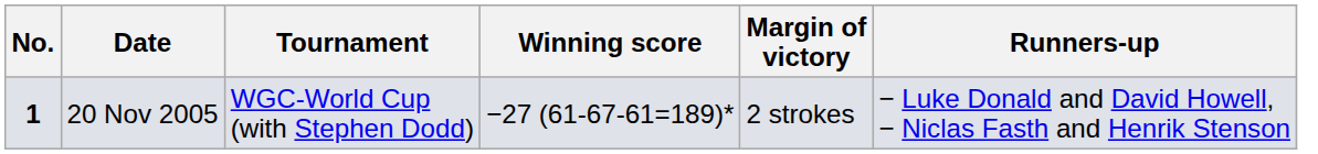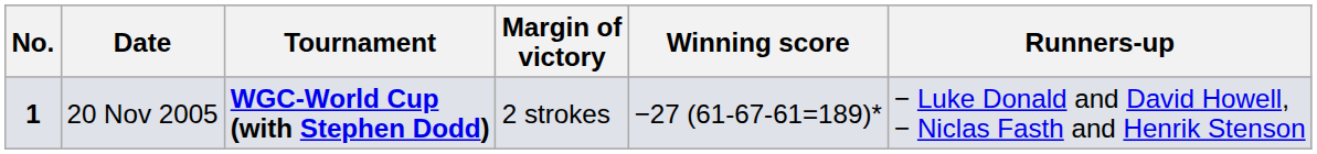 <table class="wikitable" style="font-size:95%;">
 <tr>
 <th>No.</th>
 <th>Date</th>
 <th>Tournament</th>
+<th>Margin of<br>victory</th>
 <th>Winning score</th>
-<th>Margin of<br>victory</th>
 <th>Runners-up</th>
 </tr>
 <tr style="background:#dfe2e9;">
 <td align=center><strong>1</strong></td>
 <td align=right>20 Nov 2005</td>
-<td><a href='#'>WGC-World Cup</a><br>(with  <a href='#'>Stephen Dodd</a>)</td>
+<td><strong><a href='#'>WGC-World Cup</a><br>(with  <a href='#'>Stephen Dodd</a>)</strong></td>
+<td>2 strokes</td>
 <td>−27 (61-67-61=189)*</td>
-<td>2 strokes</td>
 <td> − <a href='#'>Luke Donald</a> and <a href='#'>David Howell</a>,<br> − <a href='#'>Niclas Fasth</a> and <a href='#'>Henrik Stenson</a></td>
 </tr>
 </table>
